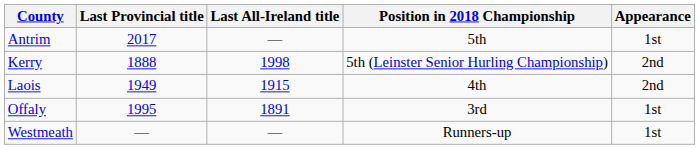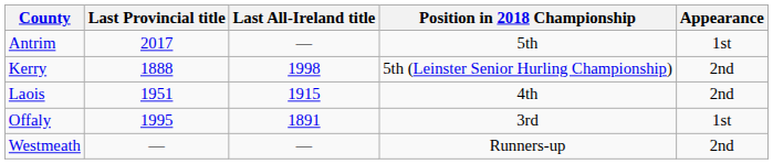 <table class="wikitable sortable" style="text-align:center">
 <tr>
 <th><a href='#'>County</a></th>
 <th>Last Provincial title</th>
 <th>Last All-Ireland title</th>
 <th>Position in <a href='#'>2018</a> Championship</th>
 <th>Appearance</th>
 </tr>
 <tr>
 <td style="text-align:left"> <a href='#'>Antrim</a></td>
 <td><a href='#'>2017</a></td>
 <td>—</td>
 <td>5th</td>
 <td>1st</td>
 </tr>
 <tr>
 <td style="text-align:left"> <a href='#'>Kerry</a></td>
 <td><a href='#'>1888</a></td>
 <td><a href='#'>1998</a></td>
 <td>5th (<a href='#'>Leinster Senior Hurling Championship</a>)</td>
 <td>2nd</td>
 </tr>
 <tr>
 <td style="text-align:left"> <a href='#'>Laois</a></td>
-<td><a href='#'>1949</a></td>
+<td><a href='#'>1951</a></td>
 <td><a href='#'>1915</a></td>
 <td>4th</td>
 <td>2nd</td>
 </tr>
 <tr>
 <td style="text-align:left"> <a href='#'>Offaly</a></td>
 <td><a href='#'>1995</a></td>
 <td><a href='#'>1891</a></td>
 <td>3rd</td>
 <td>1st</td>
 </tr>
 <tr>
 <td style="text-align:left"> <a href='#'>Westmeath</a></td>
 <td>—</td>
 <td>—</td>
 <td>Runners-up</td>
-<td>1st</td>
+<td>2nd</td>
 </tr>
 </table>
